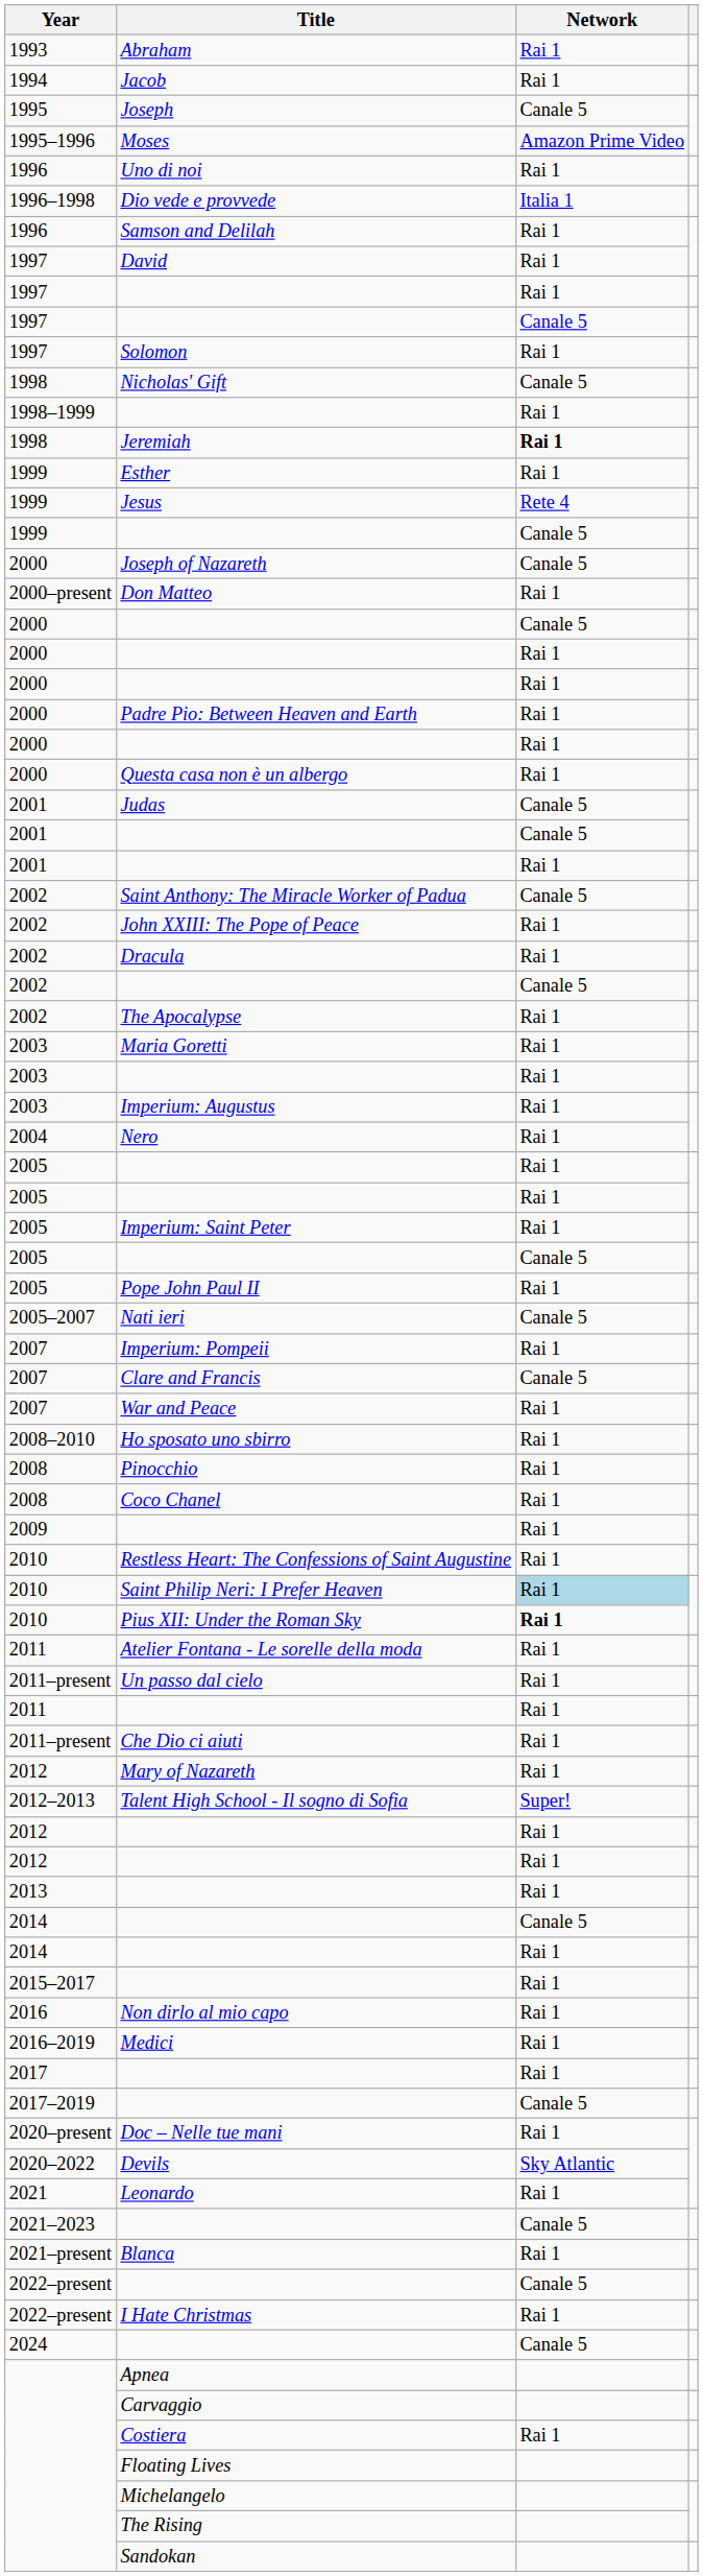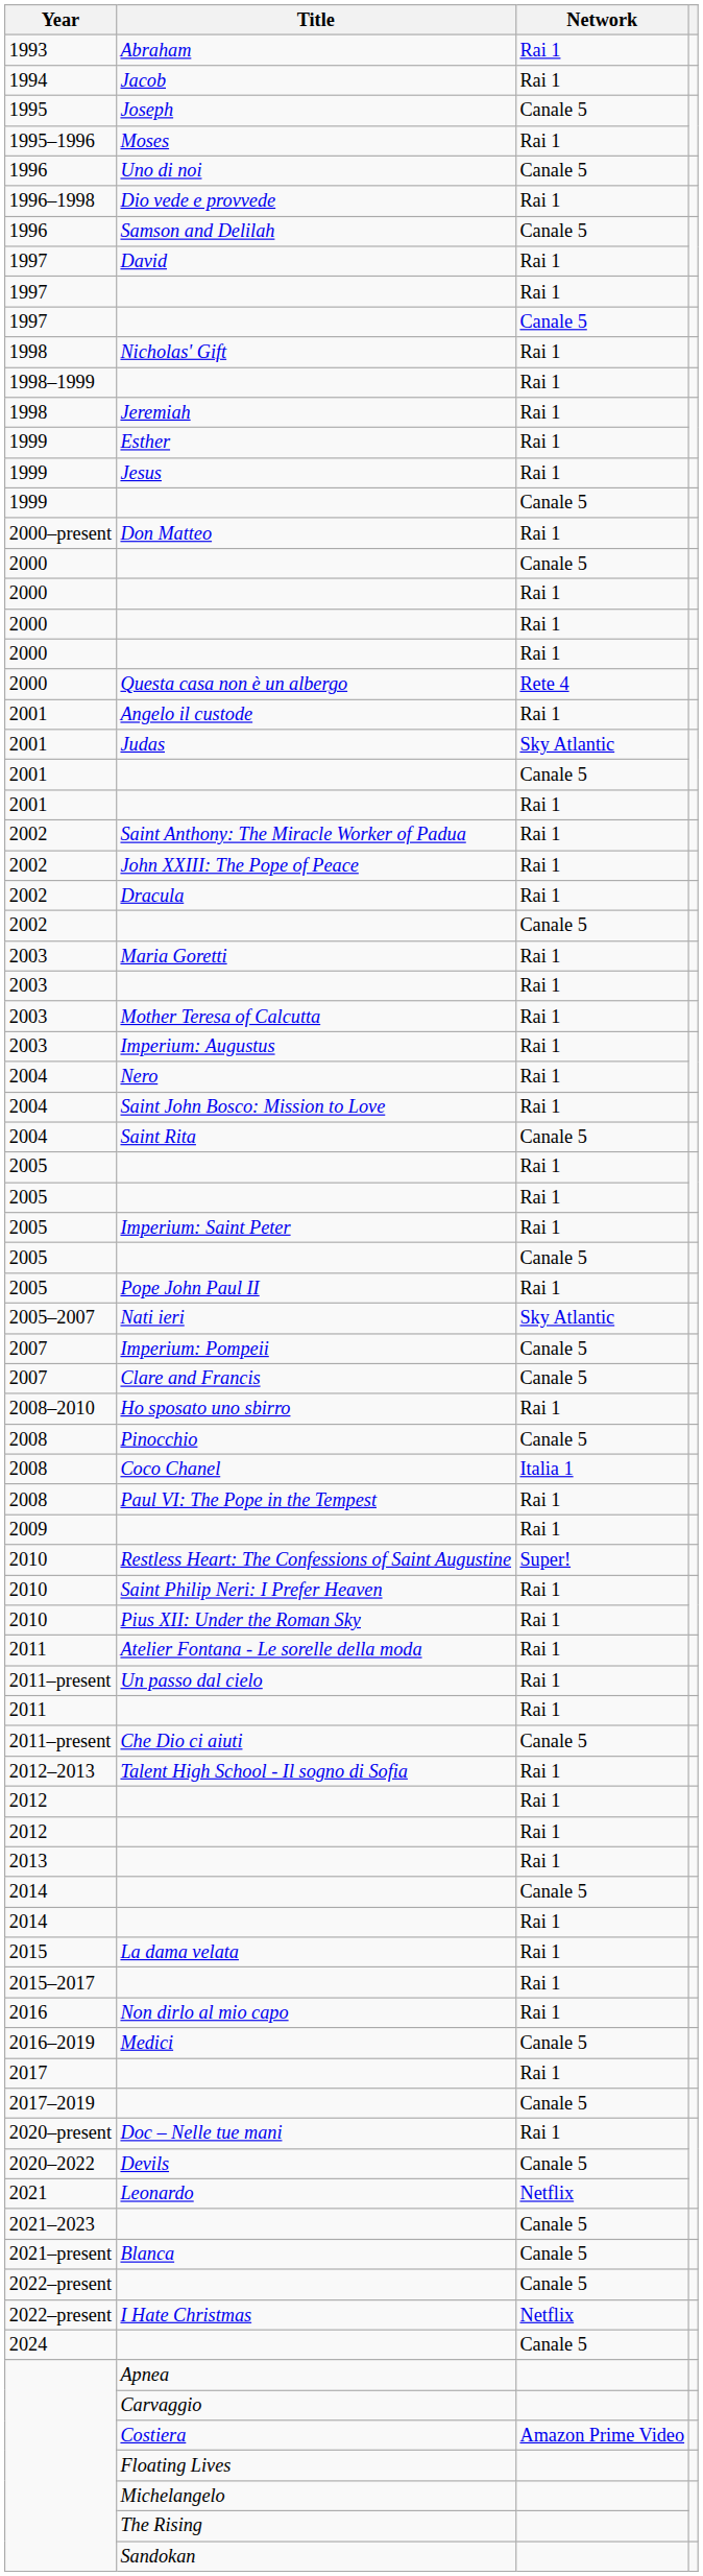 <table class="wikitable plainrowheaders sortable">
 <tr style="text-align:center;">
 <th>Year</th>
 <th>Title</th>
 <th>Network</th>
 <th class="unsortable"></th>
 </tr>
 <tr>
 <td>1993</td>
 <td><em><a href='#'>Abraham</a></em></td>
 <td><a href='#'>Rai 1</a></td>
 <td></td>
 </tr>
 <tr>
 <td>1994</td>
 <td><em><a href='#'>Jacob</a></em></td>
 <td>Rai 1</td>
 <td></td>
 </tr>
 <tr>
 <td>1995</td>
 <td><em><a href='#'>Joseph</a></em></td>
 <td>Canale 5</td>
 <td rowspan="2"></td>
 </tr>
 <tr>
 <td>1995–1996</td>
 <td><em><a href='#'>Moses</a></em></td>
-<td><a href='#'>Amazon Prime Video</a></td>
+<td>Rai 1</td>
 </tr>
 <tr>
 <td>1996</td>
 <td><em><a href='#'>Uno di noi</a></em></td>
-<td>Rai 1</td>
+<td>Canale 5</td>
 <td></td>
 </tr>
 <tr>
 <td>1996–1998</td>
 <td><em><a href='#'>Dio vede e provvede</a></em></td>
-<td><a href='#'>Italia 1</a></td>
+<td>Rai 1</td>
 <td></td>
 </tr>
 <tr>
 <td>1996</td>
 <td><em><a href='#'>Samson and Delilah</a></em></td>
-<td>Rai 1</td>
+<td>Canale 5</td>
 <td rowspan="2"></td>
 </tr>
 <tr>
 <td>1997</td>
 <td><em><a href='#'>David</a></em></td>
 <td>Rai 1</td>
 </tr>
 <tr>
 <td>1997</td>
 <td><em></em></td>
 <td>Rai 1</td>
 <td></td>
 </tr>
 <tr>
 <td>1997</td>
 <td><em></em></td>
 <td><a href='#'>Canale 5</a></td>
 <td></td>
 </tr>
 <tr>
-<td>1997</td>
-<td><em><a href='#'>Solomon</a></em></td>
-<td>Rai 1</td>
-<td></td>
-</tr>
-<tr>
 <td>1998</td>
 <td><em><a href='#'>Nicholas' Gift</a></em></td>
-<td>Canale 5</td>
+<td>Rai 1</td>
 <td></td>
 </tr>
 <tr>
 <td>1998–1999</td>
 <td><em></em></td>
 <td>Rai 1</td>
 <td></td>
 </tr>
 <tr>
 <td>1998</td>
 <td><em><a href='#'>Jeremiah</a></em></td>
-<td><strong>Rai 1</strong></td>
+<td>Rai 1</td>
 <td rowspan="2"></td>
 </tr>
 <tr>
 <td>1999</td>
 <td><em><a href='#'>Esther</a></em></td>
 <td>Rai 1</td>
 </tr>
 <tr>
 <td>1999</td>
 <td><em><a href='#'>Jesus</a></em></td>
-<td><a href='#'>Rete 4</a></td>
+<td>Rai 1</td>
 <td></td>
 </tr>
 <tr>
 <td>1999</td>
 <td><em></em></td>
-<td>Canale 5</td>
-<td></td>
-</tr>
-<tr>
-<td>2000</td>
-<td><em><a href='#'>Joseph of Nazareth</a></em></td>
 <td>Canale 5</td>
 <td></td>
 </tr>
 <tr>
 <td>2000–present</td>
 <td><em><a href='#'>Don Matteo</a></em></td>
 <td>Rai 1</td>
 <td></td>
 </tr>
 <tr>
 <td>2000</td>
 <td><em></em></td>
 <td>Canale 5</td>
 <td></td>
 </tr>
 <tr>
 <td>2000</td>
 <td><em></em></td>
 <td>Rai 1</td>
 <td></td>
 </tr>
 <tr>
 <td>2000</td>
 <td><em></em></td>
 <td>Rai 1</td>
 <td></td>
 </tr>
 <tr>
 <td>2000</td>
-<td><em><a href='#'>Padre Pio: Between Heaven and Earth</a></em></td>
-<td>Rai 1</td>
-<td></td>
-</tr>
-<tr>
-<td>2000</td>
 <td><em></em></td>
 <td>Rai 1</td>
 <td></td>
 </tr>
 <tr>
 <td>2000</td>
 <td><em><a href='#'>Questa casa non è un albergo</a></em></td>
+<td><a href='#'>Rete 4</a></td>
+<td></td>
+</tr>
+<tr>
+<td>2001</td>
+<td><em><a href='#'>Angelo il custode</a></em></td>
 <td>Rai 1</td>
 <td></td>
 </tr>
 <tr>
 <td>2001</td>
 <td><em><a href='#'>Judas</a></em></td>
-<td>Canale 5</td>
+<td><a href='#'>Sky Atlantic</a></td>
 <td rowspan="2"></td>
 </tr>
 <tr>
 <td>2001</td>
 <td><em></em></td>
 <td>Canale 5</td>
 </tr>
 <tr>
 <td>2001</td>
 <td><em></em></td>
 <td>Rai 1</td>
 <td></td>
 </tr>
 <tr>
 <td>2002</td>
 <td><em><a href='#'>Saint Anthony: The Miracle Worker of Padua</a></em></td>
-<td>Canale 5</td>
+<td>Rai 1</td>
 <td></td>
 </tr>
 <tr>
 <td>2002</td>
 <td><em><a href='#'>John XXIII: The Pope of Peace</a></em></td>
 <td>Rai 1</td>
 <td></td>
 </tr>
 <tr>
 <td>2002</td>
 <td><em><a href='#'>Dracula</a></em></td>
 <td>Rai 1</td>
 <td></td>
 </tr>
 <tr>
 <td>2002</td>
 <td><em></em></td>
 <td>Canale 5</td>
 <td></td>
 </tr>
 <tr>
-<td>2002</td>
-<td><em><a href='#'>The Apocalypse</a></em></td>
-<td>Rai 1</td>
-<td></td>
-</tr>
-<tr>
 <td>2003</td>
 <td><em><a href='#'>Maria Goretti</a></em></td>
 <td>Rai 1</td>
 <td></td>
 </tr>
 <tr>
 <td>2003</td>
 <td><em></em></td>
 <td>Rai 1</td>
 <td></td>
 </tr>
 <tr>
 <td>2003</td>
+<td><em><a href='#'>Mother Teresa of Calcutta</a></em></td>
+<td>Rai 1</td>
+<td></td>
+</tr>
+<tr>
+<td>2003</td>
 <td><em><a href='#'>Imperium: Augustus</a></em></td>
 <td>Rai 1</td>
 <td rowspan="2"></td>
 </tr>
 <tr>
 <td>2004</td>
 <td><em><a href='#'>Nero</a></em></td>
 <td>Rai 1</td>
+</tr>
+<tr>
+<td>2004</td>
+<td><em><a href='#'>Saint John Bosco: Mission to Love</a></em></td>
+<td>Rai 1</td>
+<td></td>
+</tr>
+<tr>
+<td>2004</td>
+<td><em><a href='#'>Saint Rita</a></em></td>
+<td>Canale 5</td>
+<td></td>
 </tr>
 <tr>
 <td>2005</td>
 <td><em></em></td>
 <td>Rai 1</td>
 <td rowspan="2"></td>
 </tr>
 <tr>
 <td>2005</td>
 <td><em></em></td>
 <td>Rai 1</td>
 </tr>
 <tr>
 <td>2005</td>
 <td><em><a href='#'>Imperium: Saint Peter</a></em></td>
 <td>Rai 1</td>
 <td></td>
 </tr>
 <tr>
 <td>2005</td>
 <td><em></em></td>
 <td>Canale 5</td>
 <td></td>
 </tr>
 <tr>
 <td>2005</td>
 <td><em><a href='#'>Pope John Paul II</a></em></td>
 <td>Rai 1</td>
 <td></td>
 </tr>
 <tr>
 <td>2005–2007</td>
 <td><em><a href='#'>Nati ieri</a></em></td>
-<td>Canale 5</td>
+<td><a href='#'>Sky Atlantic</a></td>
 <td></td>
 </tr>
 <tr>
 <td>2007</td>
 <td><em><a href='#'>Imperium: Pompeii</a></em></td>
-<td>Rai 1</td>
+<td>Canale 5</td>
 <td></td>
 </tr>
 <tr>
 <td>2007</td>
 <td><em><a href='#'>Clare and Francis</a></em></td>
 <td>Canale 5</td>
-<td></td>
-</tr>
-<tr>
-<td>2007</td>
-<td><em><a href='#'>War and Peace</a></em></td>
-<td>Rai 1</td>
 <td></td>
 </tr>
 <tr>
 <td>2008–2010</td>
 <td><em><a href='#'>Ho sposato uno sbirro</a></em></td>
 <td>Rai 1</td>
 <td></td>
 </tr>
 <tr>
 <td>2008</td>
 <td><em><a href='#'>Pinocchio</a></em></td>
-<td>Rai 1</td>
+<td>Canale 5</td>
 <td></td>
 </tr>
 <tr>
 <td>2008</td>
 <td><em><a href='#'>Coco Chanel</a></em></td>
+<td><a href='#'>Italia 1</a></td>
+<td></td>
+</tr>
+<tr>
+<td>2008</td>
+<td><em><a href='#'>Paul VI: The Pope in the Tempest</a></em></td>
 <td>Rai 1</td>
 <td></td>
 </tr>
 <tr>
 <td>2009</td>
 <td><em></em></td>
 <td>Rai 1</td>
 <td></td>
 </tr>
 <tr>
 <td>2010</td>
 <td><em><a href='#'>Restless Heart: The Confessions of Saint Augustine</a></em></td>
-<td>Rai 1</td>
+<td><a href='#'>Super!</a></td>
 <td></td>
 </tr>
 <tr>
 <td>2010</td>
 <td><em><a href='#'>Saint Philip Neri: I Prefer Heaven</a></em></td>
-<td style="background: lightblue;">Rai 1</td>
+<td>Rai 1</td>
 <td rowspan="2"></td>
 </tr>
 <tr>
 <td>2010</td>
 <td><em><a href='#'>Pius XII: Under the Roman Sky</a></em></td>
-<td><strong>Rai 1</strong></td>
+<td>Rai 1</td>
 </tr>
 <tr>
 <td>2011</td>
 <td><em><a href='#'>Atelier Fontana - Le sorelle della moda</a></em></td>
 <td>Rai 1</td>
 <td></td>
 </tr>
 <tr>
 <td>2011–present</td>
 <td><em><a href='#'>Un passo dal cielo</a></em></td>
 <td>Rai 1</td>
 <td></td>
 </tr>
 <tr>
 <td>2011</td>
 <td><em></em></td>
 <td>Rai 1</td>
 <td></td>
 </tr>
 <tr>
 <td>2011–present</td>
 <td><em><a href='#'>Che Dio ci aiuti</a></em></td>
-<td>Rai 1</td>
-<td></td>
-</tr>
-<tr>
-<td>2012</td>
-<td><em><a href='#'>Mary of Nazareth</a></em></td>
-<td>Rai 1</td>
+<td>Canale 5</td>
 <td></td>
 </tr>
 <tr>
 <td>2012–2013</td>
 <td><em><a href='#'>Talent High School - Il sogno di Sofia</a></em></td>
-<td><a href='#'>Super!</a></td>
+<td>Rai 1</td>
 <td></td>
 </tr>
 <tr>
 <td>2012</td>
 <td><em></em></td>
 <td>Rai 1</td>
 <td></td>
 </tr>
 <tr>
 <td>2012</td>
 <td><em></em></td>
 <td>Rai 1</td>
 <td></td>
 </tr>
 <tr>
 <td>2013</td>
 <td><em></em></td>
 <td>Rai 1</td>
 <td></td>
 </tr>
 <tr>
 <td>2014</td>
 <td><em></em></td>
 <td>Canale 5</td>
 <td></td>
 </tr>
 <tr>
 <td>2014</td>
 <td><em></em></td>
 <td>Rai 1</td>
 <td></td>
 </tr>
 <tr>
+<td>2015</td>
+<td><em><a href='#'>La dama velata</a></em></td>
+<td>Rai 1</td>
+<td></td>
+</tr>
+<tr>
 <td>2015–2017</td>
 <td><em></em></td>
 <td>Rai 1</td>
 <td></td>
 </tr>
 <tr>
 <td>2016</td>
 <td><em><a href='#'>Non dirlo al mio capo</a></em></td>
 <td>Rai 1</td>
 <td></td>
 </tr>
 <tr>
 <td>2016–2019</td>
 <td><em><a href='#'>Medici</a></em></td>
-<td>Rai 1</td>
+<td>Canale 5</td>
 <td></td>
 </tr>
 <tr>
 <td>2017</td>
 <td><em></em></td>
 <td>Rai 1</td>
 <td></td>
 </tr>
 <tr>
 <td>2017–2019</td>
 <td><em></em></td>
 <td>Canale 5</td>
 <td></td>
 </tr>
 <tr>
 <td>2020–present</td>
 <td><em><a href='#'>Doc – Nelle tue mani</a></em></td>
 <td>Rai 1</td>
 <td rowspan="3"></td>
 </tr>
 <tr>
 <td>2020–2022</td>
 <td><em><a href='#'>Devils</a></em></td>
-<td><a href='#'>Sky Atlantic</a></td>
+<td>Canale 5</td>
 </tr>
 <tr>
 <td>2021</td>
 <td><em><a href='#'>Leonardo</a></em></td>
-<td>Rai 1</td>
+<td><a href='#'>Netflix</a></td>
 </tr>
 <tr>
 <td>2021–2023</td>
 <td><em></em></td>
 <td>Canale 5</td>
 <td></td>
 </tr>
 <tr>
 <td>2021–present</td>
 <td><em><a href='#'>Blanca</a></em></td>
-<td>Rai 1</td>
+<td>Canale 5</td>
 <td></td>
 </tr>
 <tr>
 <td>2022–present</td>
 <td><em></em></td>
 <td>Canale 5</td>
 <td></td>
 </tr>
 <tr>
 <td>2022–present</td>
 <td><em><a href='#'>I Hate Christmas</a></em></td>
-<td>Rai 1</td>
+<td><a href='#'>Netflix</a></td>
 <td></td>
 </tr>
 <tr>
 <td>2024</td>
 <td><em></em></td>
 <td>Canale 5</td>
 <td></td>
 </tr>
 <tr>
 <td rowspan="7"></td>
 <td><em>Apnea</em></td>
 <td></td>
 <td></td>
 </tr>
 <tr>
 <td><em>Carvaggio</em></td>
 <td></td>
 <td></td>
 </tr>
 <tr>
 <td><em><a href='#'>Costiera</a></em></td>
-<td>Rai 1</td>
+<td><a href='#'>Amazon Prime Video</a></td>
 <td></td>
 </tr>
 <tr>
 <td><em>Floating Lives</em></td>
 <td></td>
 <td></td>
 </tr>
 <tr>
 <td><em>Michelangelo</em></td>
 <td></td>
 <td rowspan="2"></td>
 </tr>
 <tr>
 <td><em>The Rising</em></td>
 <td></td>
 </tr>
 <tr>
 <td><em>Sandokan</em></td>
 <td></td>
 <td></td>
 </tr>
 </table>
